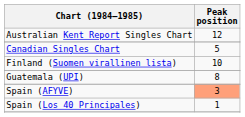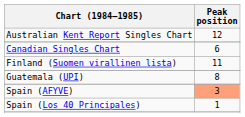 <table class="wikitable sortable">
 <tr>
 <th>Chart (1984–1985)</th>
 <th>Peak<br>position</th>
 </tr>
 <tr>
 <td>Australian <a href='#'>Kent Report</a> Singles Chart</td>
 <td align="center">12</td>
 </tr>
 <tr>
 </tr>
 <tr>
 </tr>
 <tr>
 <td align="left"><a href='#'>Canadian Singles Chart</a></td>
-<td style="text-align:center;">5</td>
+<td style="text-align:center;">6</td>
 </tr>
 <tr>
 <td>Finland (<a href='#'>Suomen virallinen lista</a>)</td>
-<td style="text-align:center;">10</td>
+<td style="text-align:center;">11</td>
 </tr>
 <tr>
 </tr>
 <tr>
 </tr>
 <tr>
 <td>Guatemala (<a href='#'>UPI</a>)</td>
 <td align="center">8</td>
 </tr>
 <tr>
 </tr>
 <tr>
 </tr>
 <tr>
 </tr>
 <tr>
 </tr>
 <tr>
 </tr>
 <tr>
 <td>Spain (<a href='#'>AFYVE</a>)</td>
 <td align="center" style="background: lightsalmon;">3</td>
 </tr>
 <tr>
 <td>Spain (<a href='#'>Los 40 Principales</a>)</td>
 <td align="center">1</td>
 </tr>
 <tr>
 </tr>
 <tr>
 </tr>
 <tr>
 </tr>
 <tr>
 </tr>
 <tr>
 </tr>
 <tr>
 </tr>
 </table>
